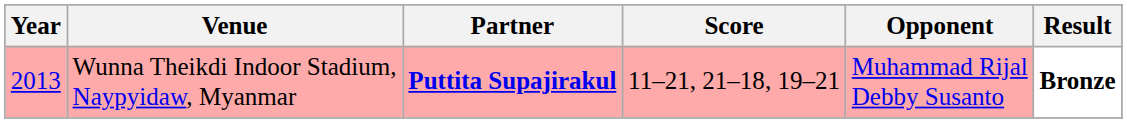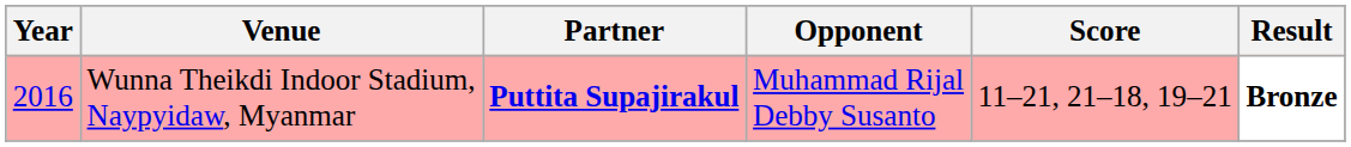 <table class="sortable wikitable" style="font-size: 90%;">
 <tr>
 <th>Year</th>
 <th>Venue</th>
 <th>Partner</th>
+<th>Opponent</th>
 <th>Score</th>
-<th>Opponent</th>
 <th>Result</th>
 </tr>
 <tr style="background:#FFAAAA">
-<td align="center"><a href='#'>2013</a></td>
+<td align="center"><a href='#'>2016</a></td>
 <td align="left">Wunna Theikdi Indoor Stadium,<br><a href='#'>Naypyidaw</a>, Myanmar</td>
 <td align="left"><strong> <a href='#'>Puttita Supajirakul</a></strong></td>
+<td align="left"> <a href='#'>Muhammad Rijal</a><br> <a href='#'>Debby Susanto</a></td>
 <td align="left">11–21, 21–18, 19–21</td>
-<td align="left"> <a href='#'>Muhammad Rijal</a><br> <a href='#'>Debby Susanto</a></td>
 <td style="text-align:left; background:white"> <strong>Bronze</strong></td>
 </tr>
 </table>
